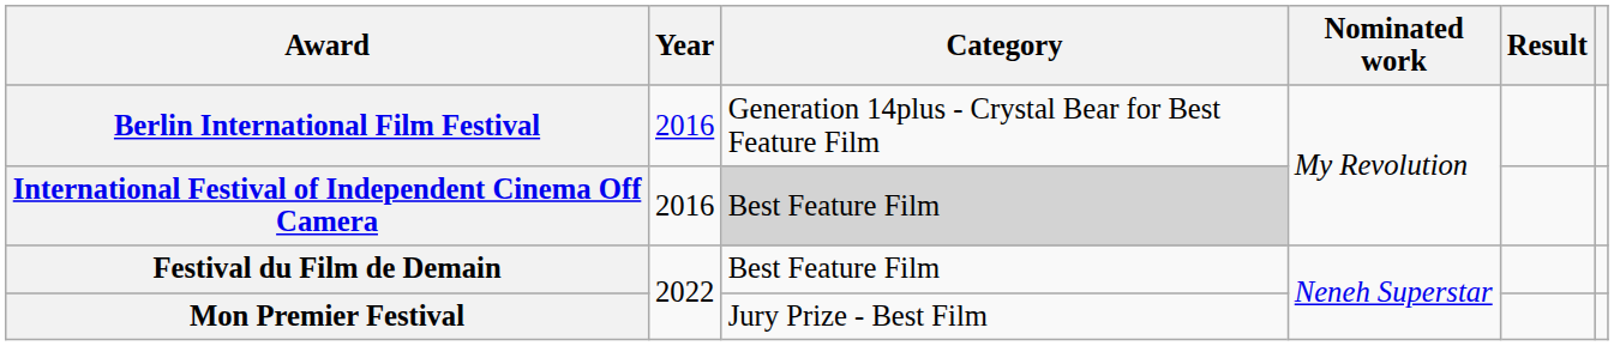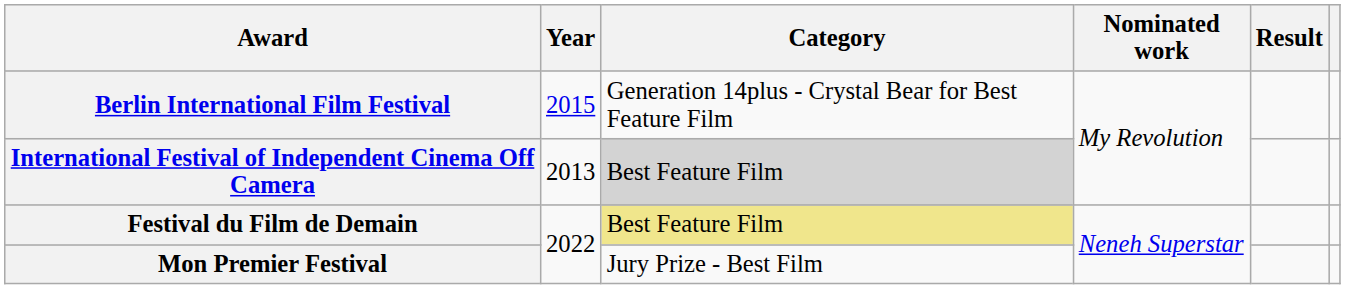 <table class="wikitable sortable plainrowheaders">
 <tr>
 <th>Award</th>
 <th>Year</th>
 <th>Category</th>
 <th>Nominated work</th>
 <th>Result</th>
 <th></th>
 </tr>
 <tr>
 <th scope="row"><a href='#'>Berlin International Film Festival</a></th>
-<td><a href='#'>2016</a></td>
+<td><a href='#'>2015</a></td>
 <td>Generation 14plus - Crystal Bear for Best Feature Film</td>
 <td rowspan="2"><em>My Revolution</em></td>
 <td></td>
 <td></td>
 </tr>
 <tr>
 <th scope="row"><a href='#'>International Festival of Independent Cinema Off Camera</a></th>
-<td>2016</td>
+<td>2013</td>
 <td style="background: lightgrey;">Best Feature Film</td>
 <td></td>
 <td></td>
 </tr>
 <tr>
 <th scope="row">Festival du Film de Demain</th>
 <td rowspan="2">2022</td>
-<td>Best Feature Film</td>
+<td style="background: khaki;">Best Feature Film</td>
 <td rowspan="2"><em><a href='#'>Neneh Superstar</a></em></td>
 <td></td>
 <td></td>
 </tr>
 <tr>
 <th scope="row">Mon Premier Festival</th>
 <td>Jury Prize - Best Film</td>
 <td></td>
 <td></td>
 </tr>
 </table>
